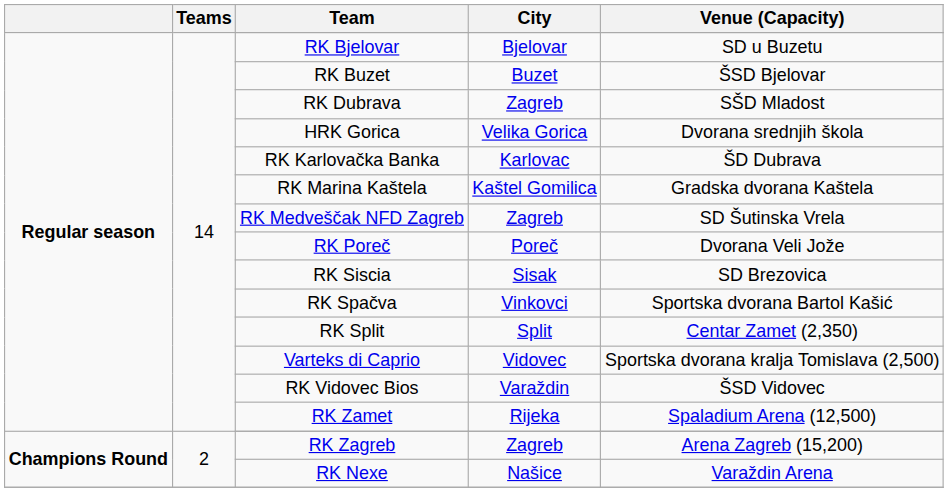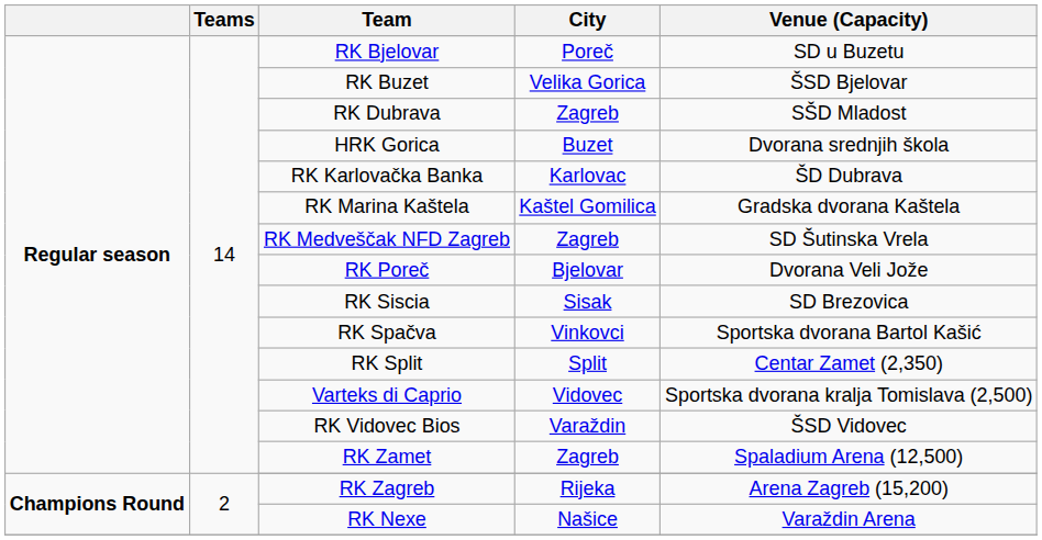 <table class="wikitable sortable" style="text-align: center;">
 <tr>
 <th rowspan=1></th>
 <th colspan=1>Teams</th>
 <th rowspan=1>Team</th>
 <th rowspan=1>City</th>
 <th rowspan=1>Venue (Capacity)</th>
 </tr>
 <tr>
 <td rowspan=15><strong>Regular season</strong></td>
 <td align=center rowspan=15>14</td>
 </tr>
 <tr>
 <td><a href='#'>RK Bjelovar</a></td>
-<td><a href='#'>Bjelovar</a></td>
+<td><a href='#'>Poreč</a></td>
 <td>SD u Buzetu</td>
 </tr>
 <tr>
 <td>RK Buzet</td>
-<td><a href='#'>Buzet</a></td>
+<td><a href='#'>Velika Gorica</a></td>
 <td>ŠSD Bjelovar</td>
 </tr>
 <tr>
 <td>RK Dubrava</td>
 <td><a href='#'>Zagreb</a></td>
 <td>SŠD Mladost</td>
 </tr>
 <tr>
 <td>HRK Gorica</td>
-<td><a href='#'>Velika Gorica</a></td>
+<td><a href='#'>Buzet</a></td>
 <td>Dvorana srednjih škola</td>
 </tr>
 <tr>
 <td>RK Karlovačka Banka</td>
 <td><a href='#'>Karlovac</a></td>
 <td>ŠD Dubrava</td>
 </tr>
 <tr>
 <td>RK Marina Kaštela</td>
 <td><a href='#'>Kaštel Gomilica</a></td>
 <td>Gradska dvorana Kaštela</td>
 </tr>
 <tr>
 <td><a href='#'>RK Medveščak NFD Zagreb</a></td>
 <td><a href='#'>Zagreb</a></td>
 <td>SD Šutinska Vrela</td>
 </tr>
 <tr>
 <td><a href='#'>RK Poreč</a></td>
-<td><a href='#'>Poreč</a></td>
+<td><a href='#'>Bjelovar</a></td>
 <td>Dvorana Veli Jože</td>
 </tr>
 <tr>
 <td>RK Siscia</td>
 <td><a href='#'>Sisak</a></td>
 <td>SD Brezovica</td>
 </tr>
 <tr>
 <td>RK Spačva</td>
 <td><a href='#'>Vinkovci</a></td>
 <td>Sportska dvorana Bartol Kašić</td>
 </tr>
 <tr>
 <td>RK Split</td>
 <td><a href='#'>Split</a></td>
 <td><a href='#'>Centar Zamet</a> (2,350)</td>
 </tr>
 <tr>
 <td><a href='#'>Varteks di Caprio</a></td>
 <td><a href='#'>Vidovec</a></td>
 <td>Sportska dvorana kralja Tomislava (2,500)</td>
 </tr>
 <tr>
 <td>RK Vidovec Bios</td>
 <td><a href='#'>Varaždin</a></td>
 <td>ŠSD Vidovec</td>
 </tr>
 <tr>
 <td><a href='#'>RK Zamet</a></td>
-<td><a href='#'>Rijeka</a></td>
+<td><a href='#'>Zagreb</a></td>
 <td><a href='#'>Spaladium Arena</a> (12,500)</td>
 </tr>
 <tr>
 <td rowspan=3><strong>Champions Round</strong></td>
 <td align=center rowspan=3>2</td>
 </tr>
 <tr>
 <td><a href='#'>RK Zagreb</a></td>
-<td><a href='#'>Zagreb</a></td>
+<td><a href='#'>Rijeka</a></td>
 <td><a href='#'>Arena Zagreb</a> (15,200)</td>
 </tr>
 <tr>
 <td><a href='#'>RK Nexe</a></td>
 <td><a href='#'>Našice</a></td>
 <td><a href='#'>Varaždin Arena</a></td>
 </tr>
 <tr>
 </tr>
 </table>
